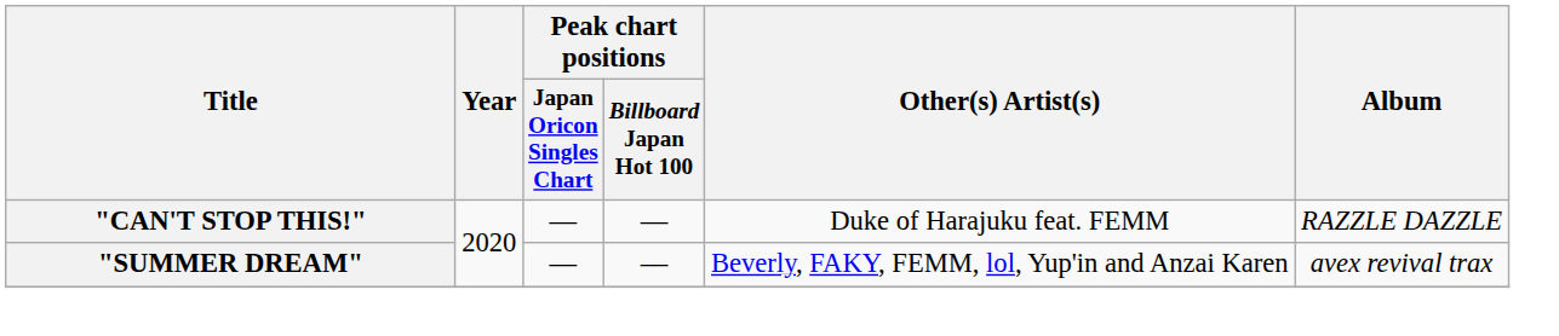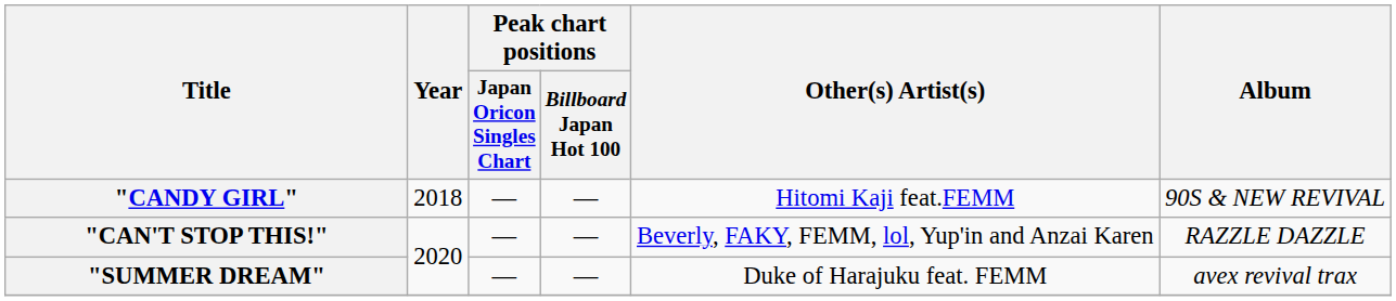 <table class="wikitable plainrowheaders" style="text-align:center;">
 <tr>
 <th scope="col" rowspan="2" style="width:16em;">Title</th>
 <th scope="col" rowspan="2">Year</th>
 <th scope="col" colspan="2">Peak chart positions</th>
 <th scope="col" rowspan="2">Other(s) Artist(s)</th>
 <th scope="col" rowspan="2">Album</th>
 </tr>
 <tr>
 <th style="width:3em;font-size:85%">Japan <a href='#'>Oricon Singles Chart</a></th>
 <th style="width:3em;font-size:85%"><em>Billboard</em> Japan Hot 100<br></th>
 </tr>
 <tr>
+<th scope="row">"<a href='#'>CANDY GIRL</a>"</th>
+<td>2018</td>
+<td>—</td>
+<td>—</td>
+<td><a href='#'>Hitomi Kaji</a> feat.<a href='#'>FEMM</a></td>
+<td rowspan="1"><em>90S & NEW REVIVAL</em></td>
+</tr>
+<tr>
 <th scope="row">"CAN'T STOP THIS!"</th>
 <td rowspan="2">2020</td>
 <td>—</td>
 <td>—</td>
-<td>Duke of Harajuku feat. FEMM</td>
+<td><a href='#'>Beverly</a>, <a href='#'>FAKY</a>, FEMM, <a href='#'>lol</a>, Yup'in and Anzai Karen</td>
 <td rowspan="1"><em>RAZZLE DAZZLE</em></td>
 </tr>
 <tr>
 <th scope="row">"SUMMER DREAM"</th>
 <td>—</td>
 <td>—</td>
-<td><a href='#'>Beverly</a>, <a href='#'>FAKY</a>, FEMM, <a href='#'>lol</a>, Yup'in and Anzai Karen</td>
+<td>Duke of Harajuku feat. FEMM</td>
 <td rowspan="1"><em>avex revival trax</em></td>
 </tr>
 <tr>
 </tr>
 </table>
